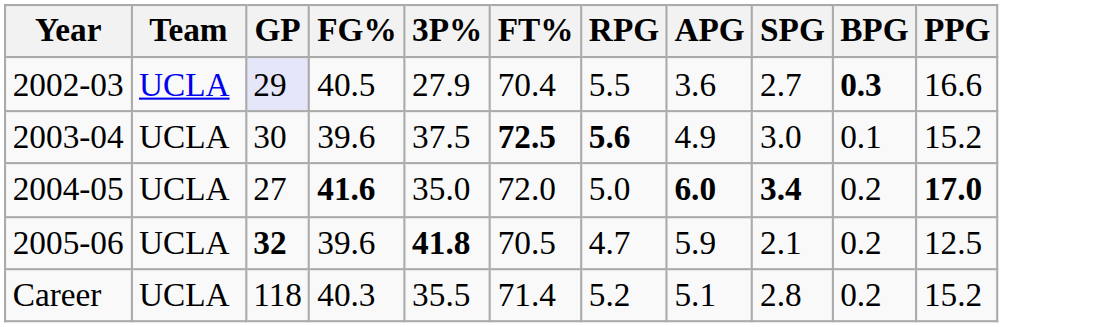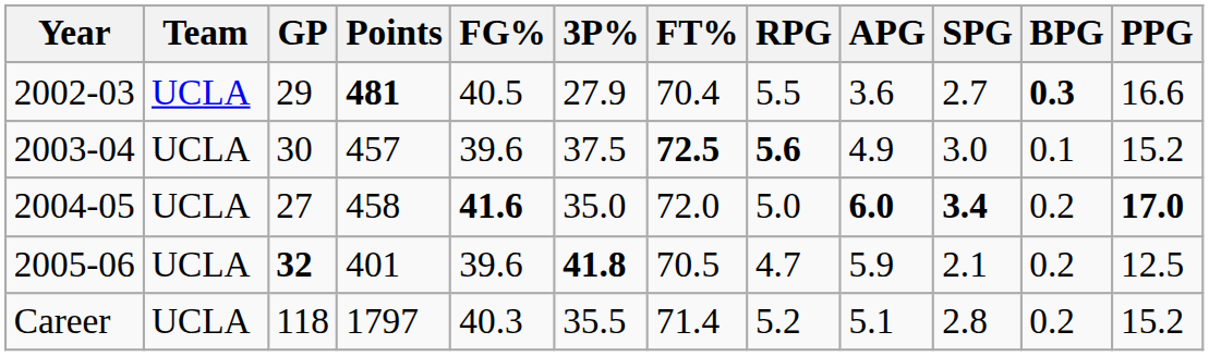 <table class="wikitable">
 <tr>
 <th>Year</th>
 <th>Team</th>
 <th>GP</th>
+<th>Points</th>
 <th>FG%</th>
 <th>3P%</th>
 <th>FT%</th>
 <th>RPG</th>
 <th>APG</th>
 <th>SPG</th>
 <th>BPG</th>
 <th>PPG</th>
 </tr>
 <tr>
 <td>2002-03</td>
 <td><a href='#'>UCLA</a></td>
-<td style="background: lavender;">29</td>
+<td>29</td>
+<td><strong>481</strong></td>
 <td>40.5</td>
 <td>27.9</td>
 <td>70.4</td>
 <td>5.5</td>
 <td>3.6</td>
 <td>2.7</td>
 <td><strong>0.3</strong></td>
 <td>16.6</td>
 </tr>
 <tr>
 <td>2003-04</td>
 <td>UCLA </td>
 <td>30</td>
+<td>457</td>
 <td>39.6</td>
 <td>37.5</td>
 <td><strong>72.5</strong></td>
 <td><strong>5.6</strong></td>
 <td>4.9</td>
 <td>3.0</td>
 <td>0.1</td>
 <td>15.2</td>
 </tr>
 <tr>
 <td>2004-05</td>
 <td>UCLA </td>
 <td>27</td>
+<td>458</td>
 <td><strong>41.6</strong></td>
 <td>35.0</td>
 <td>72.0</td>
 <td>5.0</td>
 <td><strong>6.0</strong></td>
 <td><strong>3.4</strong></td>
 <td>0.2</td>
 <td><strong>17.0</strong></td>
 </tr>
 <tr>
 <td>2005-06</td>
 <td>UCLA </td>
 <td><strong>32</strong></td>
+<td>401</td>
 <td>39.6</td>
 <td><strong>41.8</strong></td>
 <td>70.5</td>
 <td>4.7</td>
 <td>5.9</td>
 <td>2.1</td>
 <td>0.2</td>
 <td>12.5</td>
 </tr>
 <tr>
 <td>Career</td>
 <td>UCLA </td>
 <td>118</td>
+<td>1797</td>
 <td>40.3</td>
 <td>35.5</td>
 <td>71.4</td>
 <td>5.2</td>
 <td>5.1</td>
 <td>2.8</td>
 <td>0.2</td>
 <td>15.2</td>
 </tr>
 </table>
